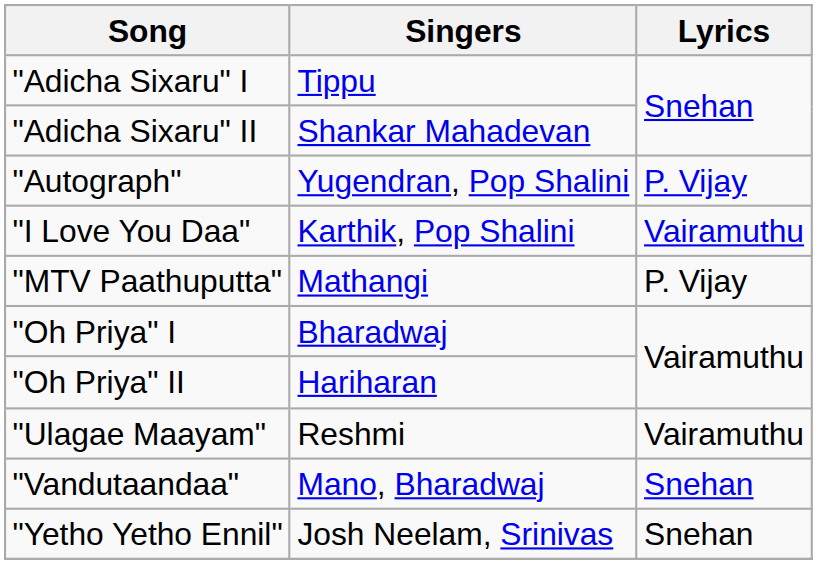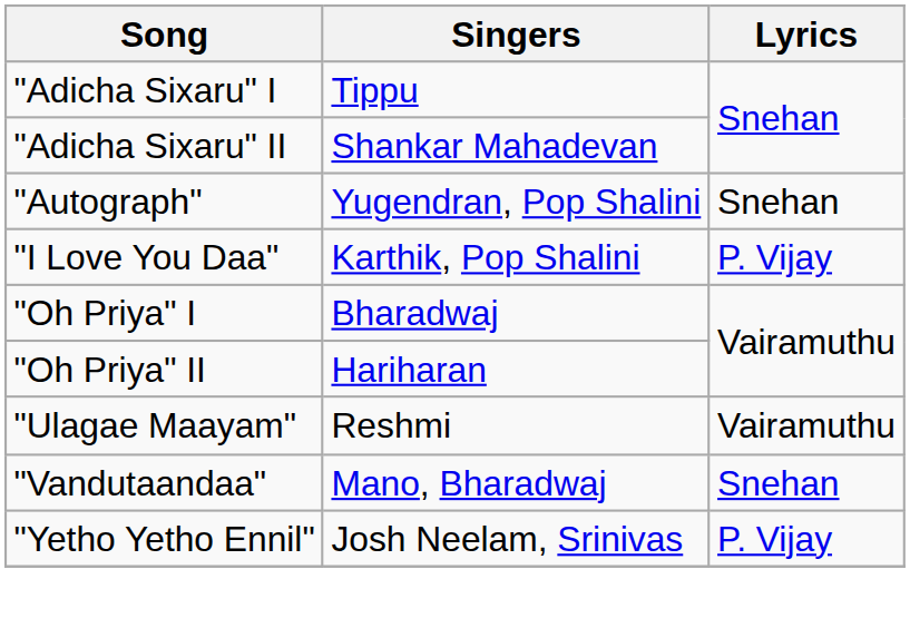 <table class="wikitable" style="font-size:95%;">
 <tr>
 <th>Song</th>
 <th>Singers</th>
 <th>Lyrics</th>
 </tr>
 <tr>
 <td>"Adicha Sixaru" I</td>
 <td><a href='#'>Tippu</a></td>
 <td rowspan=2><a href='#'>Snehan</a></td>
 </tr>
 <tr>
 <td>"Adicha Sixaru" II</td>
 <td><a href='#'>Shankar Mahadevan</a></td>
 </tr>
 <tr>
 <td>"Autograph"</td>
 <td><a href='#'>Yugendran</a>, <a href='#'>Pop Shalini</a></td>
-<td><a href='#'>P. Vijay</a></td>
+<td>Snehan</td>
 </tr>
 <tr>
 <td>"I Love You Daa"</td>
 <td><a href='#'>Karthik</a>, <a href='#'>Pop Shalini</a></td>
-<td><a href='#'>Vairamuthu</a></td>
-</tr>
-<tr>
-<td>"MTV Paathuputta"</td>
-<td><a href='#'>Mathangi</a></td>
-<td>P. Vijay</td>
+<td><a href='#'>P. Vijay</a></td>
 </tr>
 <tr>
 <td>"Oh Priya" I</td>
 <td><a href='#'>Bharadwaj</a></td>
 <td rowspan=2>Vairamuthu</td>
 </tr>
 <tr>
 <td>"Oh Priya" II</td>
 <td><a href='#'>Hariharan</a></td>
 </tr>
 <tr>
 <td>"Ulagae Maayam"</td>
 <td>Reshmi</td>
 <td>Vairamuthu</td>
 </tr>
 <tr>
 <td>"Vandutaandaa"</td>
 <td><a href='#'>Mano</a>, <a href='#'>Bharadwaj</a></td>
 <td><a href='#'>Snehan</a></td>
 </tr>
 <tr>
 <td>"Yetho Yetho Ennil"</td>
 <td>Josh Neelam, <a href='#'>Srinivas</a></td>
-<td>Snehan</td>
+<td><a href='#'>P. Vijay</a></td>
 </tr>
 <tr>
 </tr>
 </table>
